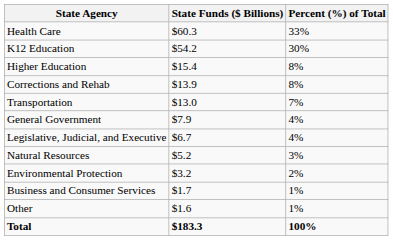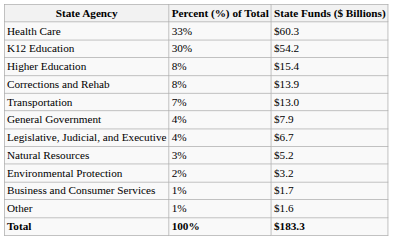 <table class="wikitable sortable">
 <tr>
 <th>State Agency</th>
+<th>Percent (%) of Total</th>
 <th>State Funds ($ Billions)</th>
-<th>Percent (%) of Total</th>
 </tr>
 <tr>
 <td>Health Care</td>
+<td>33%</td>
 <td>$60.3</td>
-<td>33%</td>
 </tr>
 <tr>
 <td>K12 Education</td>
+<td>30%</td>
 <td>$54.2</td>
-<td>30%</td>
 </tr>
 <tr>
 <td>Higher Education</td>
+<td>8%</td>
 <td>$15.4</td>
-<td>8%</td>
 </tr>
 <tr>
 <td>Corrections and Rehab</td>
+<td>8%</td>
 <td>$13.9</td>
-<td>8%</td>
 </tr>
 <tr>
 <td>Transportation</td>
+<td>7%</td>
 <td>$13.0</td>
-<td>7%</td>
 </tr>
 <tr>
 <td>General Government</td>
+<td>4%</td>
 <td>$7.9</td>
-<td>4%</td>
 </tr>
 <tr>
 <td>Legislative, Judicial, and Executive</td>
+<td>4%</td>
 <td>$6.7</td>
-<td>4%</td>
 </tr>
 <tr>
 <td>Natural Resources</td>
+<td>3%</td>
 <td>$5.2</td>
-<td>3%</td>
 </tr>
 <tr>
 <td>Environmental Protection</td>
+<td>2%</td>
 <td>$3.2</td>
-<td>2%</td>
 </tr>
 <tr>
 <td>Business and Consumer Services</td>
+<td>1%</td>
 <td>$1.7</td>
-<td>1%</td>
 </tr>
 <tr>
 <td>Other</td>
+<td>1%</td>
 <td>$1.6</td>
-<td>1%</td>
 </tr>
 <tr>
 <td><strong>Total</strong></td>
+<td><strong>100%</strong></td>
 <td><strong>$183.3</strong></td>
-<td><strong>100%</strong></td>
 </tr>
 </table>
